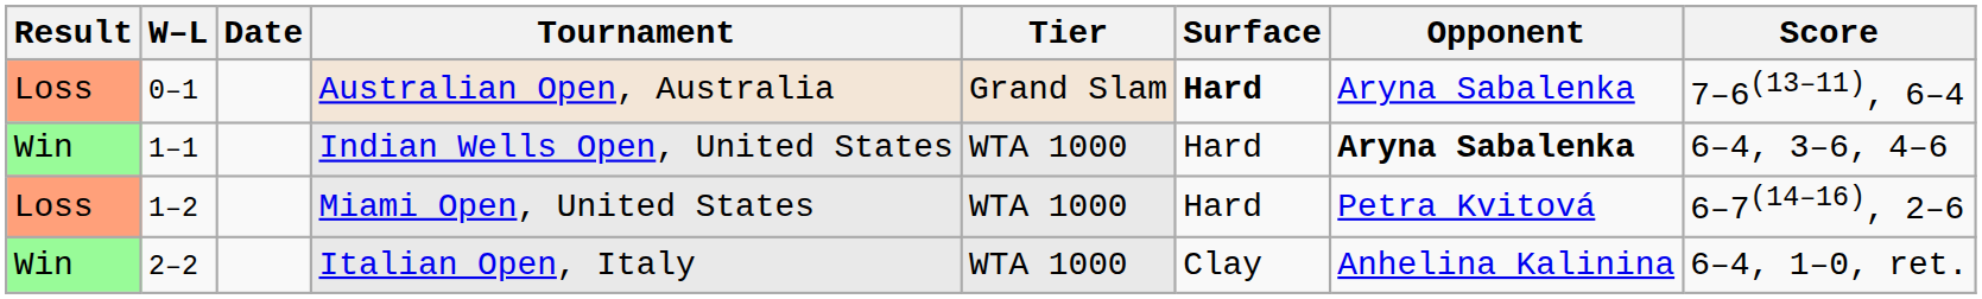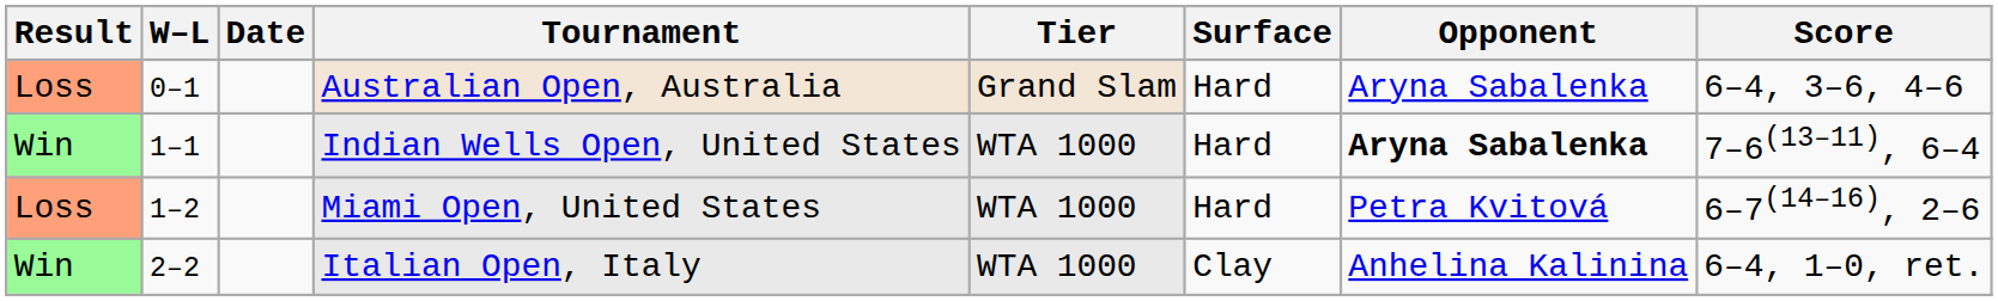 <table class="sortable wikitable">
 <tr>
 <th>Result</th>
 <th class="unsortable">W–L</th>
 <th>Date</th>
 <th>Tournament</th>
 <th>Tier</th>
 <th>Surface</th>
 <th>Opponent</th>
 <th class="unsortable">Score</th>
 </tr>
 <tr>
 <td bgcolor=FFA07A>Loss</td>
 <td><small>0–1</small></td>
 <td><a href='#'></a></td>
 <td style="background:#f3e6d7;"><a href='#'>Australian Open</a>, Australia</td>
 <td style="background:#f3e6d7;">Grand Slam</td>
-<td><strong>Hard</strong></td>
+<td>Hard</td>
 <td> <a href='#'>Aryna Sabalenka</a></td>
-<td>7–6<sup>(13–11)</sup>, 6–4</td>
+<td>6–4, 3–6, 4–6</td>
 </tr>
 <tr>
 <td bgcolor=98FB98>Win</td>
 <td><small>1–1</small></td>
 <td><a href='#'></a></td>
 <td bgcolor=e9e9e9><a href='#'>Indian Wells Open</a>, United States</td>
 <td bgcolor=e9e9e9>WTA 1000</td>
 <td>Hard</td>
 <td><strong> Aryna Sabalenka</strong></td>
-<td>6–4, 3–6, 4–6</td>
+<td>7–6<sup>(13–11)</sup>, 6–4</td>
 </tr>
 <tr>
 <td bgcolor=FFA07A>Loss</td>
 <td><small>1–2</small></td>
 <td><a href='#'></a></td>
 <td bgcolor=e9e9e9><a href='#'>Miami Open</a>, United States</td>
 <td bgcolor=e9e9e9>WTA 1000</td>
 <td>Hard</td>
 <td> <a href='#'>Petra Kvitová</a></td>
 <td>6–7<sup>(14–16)</sup>, 2–6</td>
 </tr>
 <tr>
 <td bgcolor=98FB98>Win</td>
 <td><small>2–2</small></td>
 <td><a href='#'></a></td>
 <td bgcolor=e9e9e9><a href='#'>Italian Open</a>, Italy</td>
 <td bgcolor=e9e9e9>WTA 1000</td>
 <td>Clay</td>
 <td> <a href='#'>Anhelina Kalinina</a></td>
 <td>6–4, 1–0, ret.</td>
 </tr>
 </table>
